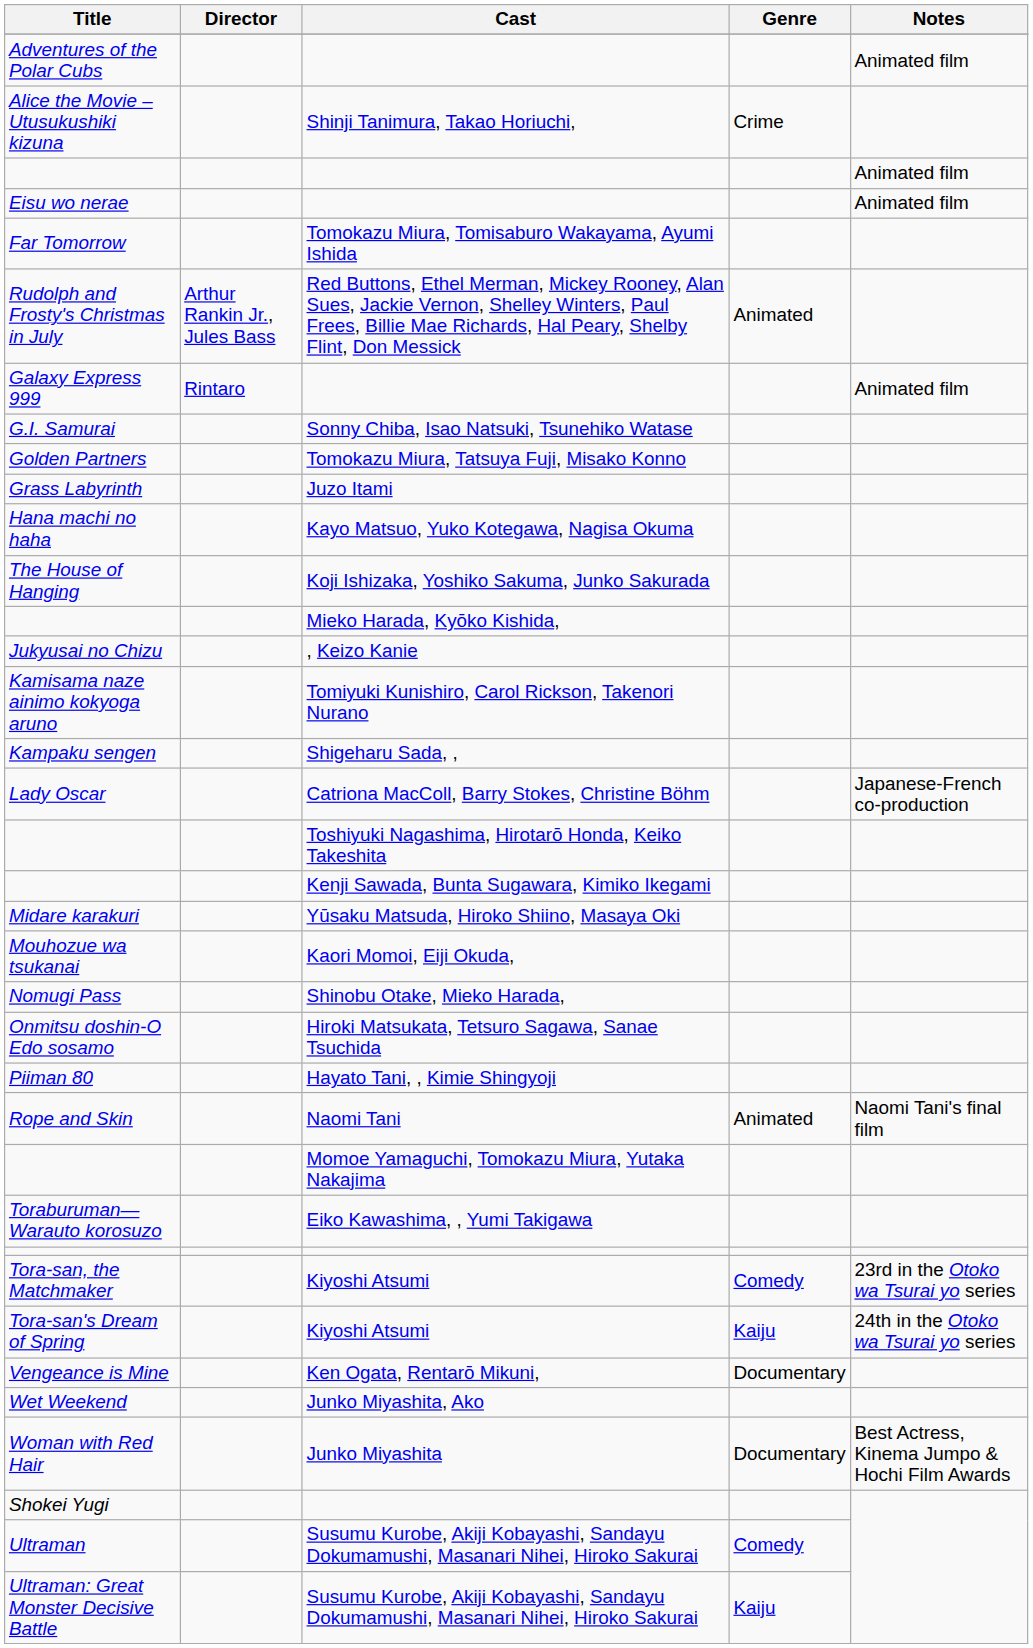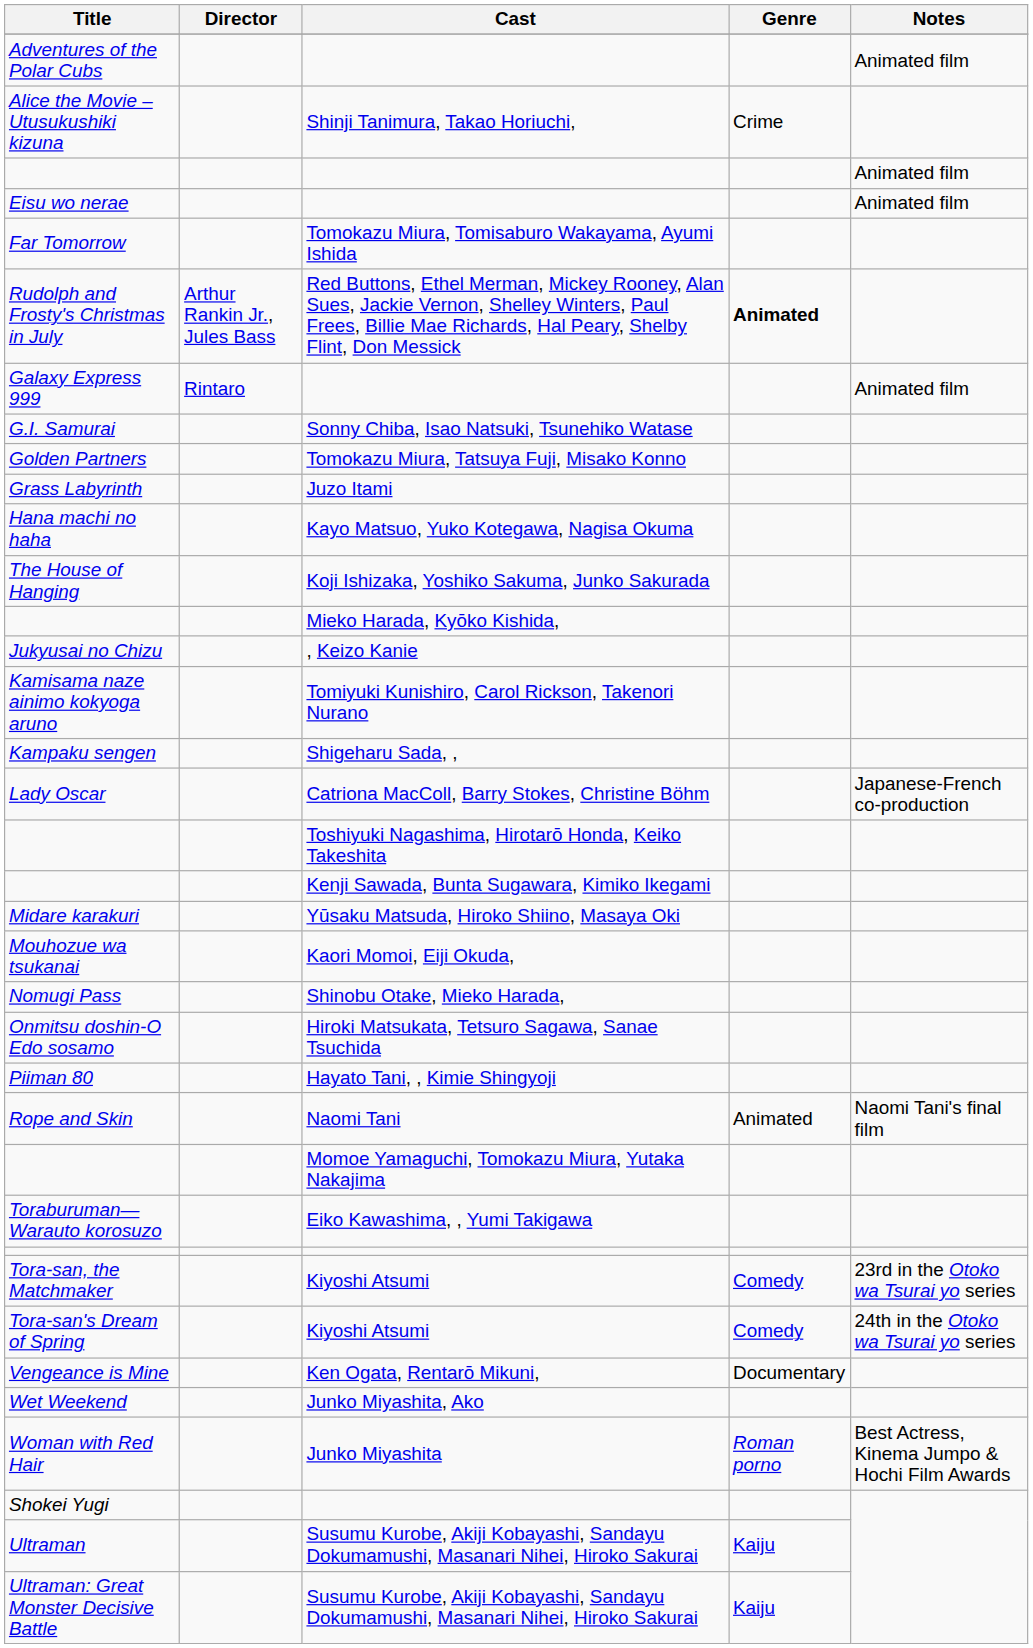 <table class="wikitable sortable">
 <tr>
 <th scope="col">Title</th>
 <th scope="col">Director</th>
 <th scope="col" class="unsortable">Cast</th>
 <th scope="col">Genre</th>
 <th scope="col">Notes</th>
 </tr>
 <tr ! Title !! Director !! Cast !! Genre !! Notes>
 </tr>
 <tr>
 <td><em><a href='#'>Adventures of the Polar Cubs</a></em></td>
 <td></td>
 <td></td>
 <td></td>
 <td>Animated film</td>
 </tr>
 <tr>
 <td><em><a href='#'>Alice the Movie – Utusukushiki kizuna</a></em></td>
 <td></td>
 <td><a href='#'>Shinji Tanimura</a>, <a href='#'>Takao Horiuchi</a>, </td>
 <td>Crime</td>
 <td></td>
 </tr>
 <tr>
 <td></td>
 <td></td>
 <td></td>
 <td></td>
 <td>Animated film</td>
 </tr>
 <tr>
 <td><em><a href='#'>Eisu wo nerae</a></em></td>
 <td></td>
 <td></td>
 <td></td>
 <td>Animated film</td>
 </tr>
 <tr>
 <td><em><a href='#'>Far Tomorrow</a></em></td>
 <td></td>
 <td><a href='#'>Tomokazu Miura</a>, <a href='#'>Tomisaburo Wakayama</a>, <a href='#'>Ayumi Ishida</a></td>
 <td></td>
 <td></td>
 </tr>
 <tr>
 <td><em><a href='#'>Rudolph and Frosty's Christmas in July</a></em></td>
 <td><a href='#'>Arthur Rankin Jr.</a>, <a href='#'>Jules Bass</a></td>
 <td><a href='#'>Red Buttons</a>, <a href='#'>Ethel Merman</a>, <a href='#'>Mickey Rooney</a>, <a href='#'>Alan Sues</a>, <a href='#'>Jackie Vernon</a>, <a href='#'>Shelley Winters</a>, <a href='#'>Paul Frees</a>, <a href='#'>Billie Mae Richards</a>, <a href='#'>Hal Peary</a>, <a href='#'>Shelby Flint</a>, <a href='#'>Don Messick</a></td>
-<td>Animated</td>
+<td><strong>Animated</strong></td>
 <td></td>
 </tr>
 <tr>
 <td><em><a href='#'>Galaxy Express 999</a></em></td>
 <td><a href='#'>Rintaro</a></td>
 <td></td>
 <td></td>
 <td>Animated film</td>
 </tr>
 <tr>
 <td><em><a href='#'>G.I. Samurai</a></em></td>
 <td></td>
 <td><a href='#'>Sonny Chiba</a>, <a href='#'>Isao Natsuki</a>, <a href='#'>Tsunehiko Watase</a></td>
 <td></td>
 <td></td>
 </tr>
 <tr>
 <td><em><a href='#'>Golden Partners</a></em></td>
 <td></td>
 <td><a href='#'>Tomokazu Miura</a>, <a href='#'>Tatsuya Fuji</a>, <a href='#'>Misako Konno</a></td>
 <td></td>
 <td></td>
 </tr>
 <tr>
 <td><em><a href='#'>Grass Labyrinth</a></em></td>
 <td></td>
 <td><a href='#'>Juzo Itami</a></td>
 <td></td>
 <td></td>
 </tr>
 <tr>
 <td><em><a href='#'>Hana machi no haha</a></em></td>
 <td></td>
 <td><a href='#'>Kayo Matsuo</a>, <a href='#'>Yuko Kotegawa</a>, <a href='#'>Nagisa Okuma</a></td>
 <td></td>
 <td></td>
 </tr>
 <tr>
 <td><em><a href='#'>The House of Hanging</a></em></td>
 <td></td>
 <td><a href='#'>Koji Ishizaka</a>, <a href='#'>Yoshiko Sakuma</a>, <a href='#'>Junko Sakurada</a></td>
 <td></td>
 <td></td>
 </tr>
 <tr>
 <td><em></em></td>
 <td></td>
 <td><a href='#'>Mieko Harada</a>, <a href='#'>Kyōko Kishida</a>, </td>
 <td></td>
 <td></td>
 </tr>
 <tr>
 <td><em><a href='#'>Jukyusai no Chizu</a></em></td>
 <td></td>
 <td>, <a href='#'>Keizo Kanie</a></td>
 <td></td>
 <td></td>
 </tr>
 <tr>
 <td><em><a href='#'>Kamisama naze ainimo kokyoga aruno</a></em></td>
 <td></td>
 <td><a href='#'>Tomiyuki Kunishiro</a>, <a href='#'>Carol Rickson</a>, <a href='#'>Takenori Nurano</a></td>
 <td></td>
 <td></td>
 </tr>
 <tr>
 <td><em><a href='#'>Kampaku sengen</a></em></td>
 <td></td>
 <td><a href='#'>Shigeharu Sada</a>, , </td>
 <td></td>
 <td></td>
 </tr>
 <tr>
 <td><em><a href='#'>Lady Oscar</a></em></td>
 <td></td>
 <td><a href='#'>Catriona MacColl</a>, <a href='#'>Barry Stokes</a>, <a href='#'>Christine Böhm</a></td>
 <td></td>
 <td>Japanese-French co-production</td>
 </tr>
 <tr>
 <td></td>
 <td></td>
 <td><a href='#'>Toshiyuki Nagashima</a>, <a href='#'>Hirotarō Honda</a>, <a href='#'>Keiko Takeshita</a></td>
 <td></td>
 <td></td>
 </tr>
 <tr>
 <td></td>
 <td></td>
 <td><a href='#'>Kenji Sawada</a>, <a href='#'>Bunta Sugawara</a>, <a href='#'>Kimiko Ikegami</a></td>
 <td></td>
 <td></td>
 </tr>
 <tr>
 <td><em><a href='#'>Midare karakuri</a></em></td>
 <td></td>
 <td><a href='#'>Yūsaku Matsuda</a>, <a href='#'>Hiroko Shiino</a>, <a href='#'>Masaya Oki</a></td>
 <td></td>
 <td></td>
 </tr>
 <tr>
 <td><em><a href='#'>Mouhozue wa tsukanai</a></em></td>
 <td></td>
 <td><a href='#'>Kaori Momoi</a>, <a href='#'>Eiji Okuda</a>, </td>
 <td></td>
 <td></td>
 </tr>
 <tr>
 <td><em><a href='#'>Nomugi Pass</a></em></td>
 <td></td>
 <td><a href='#'>Shinobu Otake</a>, <a href='#'>Mieko Harada</a>, </td>
 <td></td>
 <td></td>
 </tr>
 <tr>
 <td><em><a href='#'>Onmitsu doshin-O Edo sosamo</a></em></td>
 <td></td>
 <td><a href='#'>Hiroki Matsukata</a>, <a href='#'>Tetsuro Sagawa</a>, <a href='#'>Sanae Tsuchida</a></td>
 <td></td>
 <td></td>
 </tr>
 <tr>
 <td><em><a href='#'>Piiman 80</a></em></td>
 <td></td>
 <td><a href='#'>Hayato Tani</a>, , <a href='#'>Kimie Shingyoji</a></td>
 <td></td>
 <td></td>
 </tr>
 <tr>
 <td><em><a href='#'>Rope and Skin</a></em></td>
 <td></td>
 <td><a href='#'>Naomi Tani</a></td>
 <td>Animated</td>
 <td>Naomi Tani's final film</td>
 </tr>
 <tr>
 <td><em></em></td>
 <td></td>
 <td><a href='#'>Momoe Yamaguchi</a>, <a href='#'>Tomokazu Miura</a>, <a href='#'>Yutaka Nakajima</a></td>
 <td></td>
 <td></td>
 </tr>
 <tr>
 <td><em><a href='#'>Toraburuman—Warauto korosuzo</a></em></td>
 <td></td>
 <td><a href='#'>Eiko Kawashima</a>, , <a href='#'>Yumi Takigawa</a></td>
 <td></td>
 <td></td>
 </tr>
 <tr>
 <td></td>
 <td></td>
 <td></td>
 <td></td>
 <td></td>
 </tr>
 <tr>
 <td><em><a href='#'>Tora-san, the Matchmaker</a></em></td>
 <td></td>
 <td><a href='#'>Kiyoshi Atsumi</a></td>
 <td><a href='#'>Comedy</a></td>
 <td>23rd in the <em><a href='#'>Otoko wa Tsurai yo</a></em> series</td>
 </tr>
 <tr>
 <td><em><a href='#'>Tora-san's Dream of Spring</a></em></td>
 <td></td>
 <td><a href='#'>Kiyoshi Atsumi</a></td>
-<td><a href='#'>Kaiju</a></td>
+<td><a href='#'>Comedy</a></td>
 <td>24th in the <em><a href='#'>Otoko wa Tsurai yo</a></em> series</td>
 </tr>
 <tr>
 <td><em><a href='#'>Vengeance is Mine</a></em></td>
 <td></td>
 <td><a href='#'>Ken Ogata</a>, <a href='#'>Rentarō Mikuni</a>, </td>
 <td>Documentary</td>
 <td></td>
 </tr>
 <tr>
 <td><em><a href='#'>Wet Weekend</a></em></td>
 <td></td>
 <td><a href='#'>Junko Miyashita</a>, <a href='#'>Ako</a></td>
 <td></td>
 <td></td>
 </tr>
 <tr>
 <td><em><a href='#'>Woman with Red Hair</a></em></td>
 <td></td>
 <td><a href='#'>Junko Miyashita</a></td>
-<td>Documentary</td>
+<td><a href='#'><em>Roman porno</em></a></td>
 <td>Best Actress, Kinema Jumpo & Hochi Film Awards</td>
 </tr>
 <tr>
 <td><em>Shokei Yugi</em></td>
 <td></td>
 <td></td>
 <td></td>
 </tr>
 <tr>
 <td><em><a href='#'>Ultraman</a></em></td>
 <td></td>
 <td><a href='#'>Susumu Kurobe</a>, <a href='#'>Akiji Kobayashi</a>, <a href='#'>Sandayu Dokumamushi</a>, <a href='#'>Masanari Nihei</a>, <a href='#'>Hiroko Sakurai</a></td>
-<td><a href='#'>Comedy</a></td>
+<td><a href='#'>Kaiju</a></td>
 </tr>
 <tr>
 <td><em><a href='#'>Ultraman: Great Monster Decisive Battle</a></em></td>
 <td></td>
 <td><a href='#'>Susumu Kurobe</a>, <a href='#'>Akiji Kobayashi</a>, <a href='#'>Sandayu Dokumamushi</a>, <a href='#'>Masanari Nihei</a>, <a href='#'>Hiroko Sakurai</a></td>
 <td><a href='#'>Kaiju</a></td>
 </tr>
 </table>
